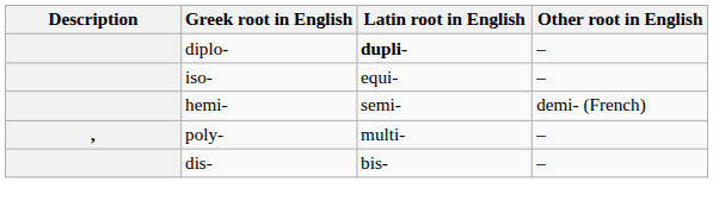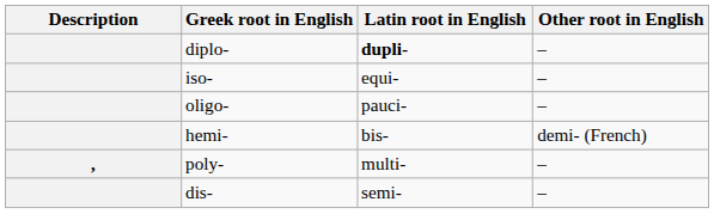 <table class="wikitable plainrowheaders">
 <tr>
 <th scope="col" style="width: 25%" scope="col">Description</th>
 <th scope="col" style="width: 25%" scope="col">Greek root in English</th>
 <th scope="col" style="width: 25%" scope="col">Latin root in English</th>
 <th scope="col" style="width: 25%" scope="col">Other root in English</th>
 </tr>
 <tr>
 <th scope="row"><strong></strong></th>
 <td>diplo-</td>
 <td><strong>dupli-</strong></td>
 <td>–</td>
 </tr>
 <tr>
 <th scope="row"><strong></strong></th>
 <td>iso-</td>
 <td>equi-</td>
 <td>–</td>
 </tr>
 <tr>
 <th scope="row"><strong></strong></th>
+<td>oligo-</td>
+<td>pauci-</td>
+<td>–</td>
+</tr>
+<tr>
+<th scope="row"><strong></strong></th>
 <td>hemi-</td>
-<td>semi-</td>
+<td>bis-</td>
 <td>demi- (French)</td>
 </tr>
 <tr>
 <th scope="row"><strong></strong>, <strong></strong></th>
 <td>poly-</td>
 <td>multi-</td>
 <td>–</td>
 </tr>
 <tr>
 <th scope="row"><strong></strong></th>
 <td>dis-</td>
-<td>bis-</td>
+<td>semi-</td>
 <td>–</td>
 </tr>
 </table>
